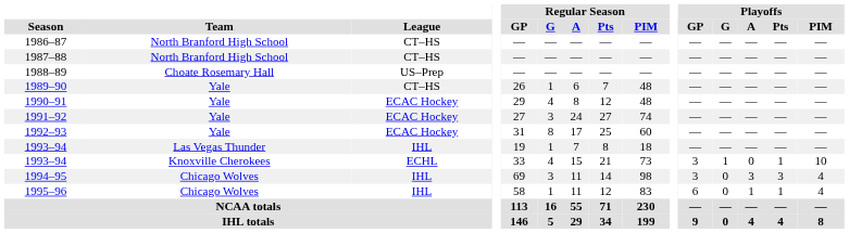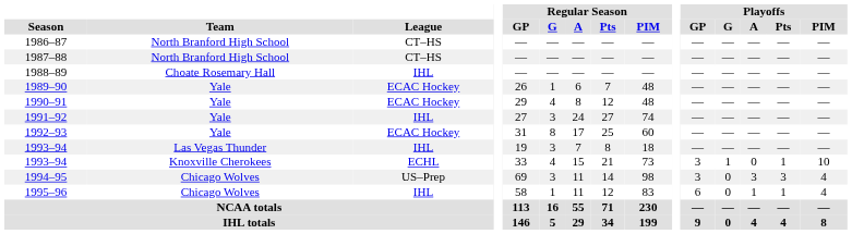 <table border="0" cellpadding="1" cellspacing="0" style="text-align:center; width:70em">
 <tr bgcolor="#e0e0e0">
 <th colspan="3"  bgcolor="#ffffff"> </th>
 <th rowspan="99" bgcolor="#ffffff"> </th>
 <th colspan="5">Regular Season</th>
 <th rowspan="99" bgcolor="#ffffff"> </th>
 <th colspan="5">Playoffs</th>
 </tr>
 <tr bgcolor="#e0e0e0">
 <th>Season</th>
 <th>Team</th>
 <th>League</th>
 <th>GP</th>
 <th><a href='#'>G</a></th>
 <th><a href='#'>A</a></th>
 <th><a href='#'>Pts</a></th>
 <th><a href='#'>PIM</a></th>
 <th>GP</th>
 <th>G</th>
 <th>A</th>
 <th>Pts</th>
 <th>PIM</th>
 </tr>
 <tr>
 <td>1986–87</td>
 <td><a href='#'>North Branford High School</a></td>
 <td>CT–HS</td>
 <td>—</td>
 <td>—</td>
 <td>—</td>
 <td>—</td>
 <td>—</td>
 <td>—</td>
 <td>—</td>
 <td>—</td>
 <td>—</td>
 <td>—</td>
 </tr>
 <tr bgcolor="f0f0f0">
 <td>1987–88</td>
 <td><a href='#'>North Branford High School</a></td>
 <td>CT–HS</td>
 <td>—</td>
 <td>—</td>
 <td>—</td>
 <td>—</td>
 <td>—</td>
 <td>—</td>
 <td>—</td>
 <td>—</td>
 <td>—</td>
 <td>—</td>
 </tr>
 <tr>
 <td>1988–89</td>
 <td><a href='#'>Choate Rosemary Hall</a></td>
-<td>US–Prep</td>
+<td><a href='#'>IHL</a></td>
 <td>—</td>
 <td>—</td>
 <td>—</td>
 <td>—</td>
 <td>—</td>
 <td>—</td>
 <td>—</td>
 <td>—</td>
 <td>—</td>
 <td>—</td>
 </tr>
 <tr bgcolor="f0f0f0">
 <td><a href='#'>1989–90</a></td>
 <td><a href='#'>Yale</a></td>
-<td>CT–HS</td>
+<td><a href='#'>ECAC Hockey</a></td>
 <td>26</td>
 <td>1</td>
 <td>6</td>
 <td>7</td>
 <td>48</td>
 <td>—</td>
 <td>—</td>
 <td>—</td>
 <td>—</td>
 <td>—</td>
 </tr>
 <tr>
 <td><a href='#'>1990–91</a></td>
 <td><a href='#'>Yale</a></td>
 <td><a href='#'>ECAC Hockey</a></td>
 <td>29</td>
 <td>4</td>
 <td>8</td>
 <td>12</td>
 <td>48</td>
 <td>—</td>
 <td>—</td>
 <td>—</td>
 <td>—</td>
 <td>—</td>
 </tr>
 <tr bgcolor="f0f0f0">
 <td><a href='#'>1991–92</a></td>
 <td><a href='#'>Yale</a></td>
-<td><a href='#'>ECAC Hockey</a></td>
+<td><a href='#'>IHL</a></td>
 <td>27</td>
 <td>3</td>
 <td>24</td>
 <td>27</td>
 <td>74</td>
 <td>—</td>
 <td>—</td>
 <td>—</td>
 <td>—</td>
 <td>—</td>
 </tr>
 <tr>
 <td><a href='#'>1992–93</a></td>
 <td><a href='#'>Yale</a></td>
 <td><a href='#'>ECAC Hockey</a></td>
 <td>31</td>
 <td>8</td>
 <td>17</td>
 <td>25</td>
 <td>60</td>
 <td>—</td>
 <td>—</td>
 <td>—</td>
 <td>—</td>
 <td>—</td>
 </tr>
 <tr bgcolor="f0f0f0">
 <td><a href='#'>1993–94</a></td>
 <td><a href='#'>Las Vegas Thunder</a></td>
 <td><a href='#'>IHL</a></td>
 <td>19</td>
-<td>1</td>
+<td>3</td>
 <td>7</td>
 <td>8</td>
 <td>18</td>
 <td>—</td>
 <td>—</td>
 <td>—</td>
 <td>—</td>
 <td>—</td>
 </tr>
 <tr>
 <td><a href='#'>1993–94</a></td>
 <td><a href='#'>Knoxville Cherokees</a></td>
 <td><a href='#'>ECHL</a></td>
 <td>33</td>
 <td>4</td>
 <td>15</td>
 <td>21</td>
 <td>73</td>
 <td>3</td>
 <td>1</td>
 <td>0</td>
 <td>1</td>
 <td>10</td>
 </tr>
 <tr bgcolor="f0f0f0">
 <td><a href='#'>1994–95</a></td>
 <td><a href='#'>Chicago Wolves</a></td>
-<td><a href='#'>IHL</a></td>
+<td>US–Prep</td>
 <td>69</td>
 <td>3</td>
 <td>11</td>
 <td>14</td>
 <td>98</td>
 <td>3</td>
 <td>0</td>
 <td>3</td>
 <td>3</td>
 <td>4</td>
 </tr>
 <tr>
 <td><a href='#'>1995–96</a></td>
 <td><a href='#'>Chicago Wolves</a></td>
 <td><a href='#'>IHL</a></td>
 <td>58</td>
 <td>1</td>
 <td>11</td>
 <td>12</td>
 <td>83</td>
 <td>6</td>
 <td>0</td>
 <td>1</td>
 <td>1</td>
 <td>4</td>
 </tr>
 <tr bgcolor="#e0e0e0">
 <th colspan="3">NCAA totals</th>
 <th>113</th>
 <th>16</th>
 <th>55</th>
 <th>71</th>
 <th>230</th>
 <th>—</th>
 <th>—</th>
 <th>—</th>
 <th>—</th>
 <th>—</th>
 </tr>
 <tr bgcolor="#e0e0e0">
 <th colspan="3">IHL totals</th>
 <th>146</th>
 <th>5</th>
 <th>29</th>
 <th>34</th>
 <th>199</th>
 <th>9</th>
 <th>0</th>
 <th>4</th>
 <th>4</th>
 <th>8</th>
 </tr>
 </table>
